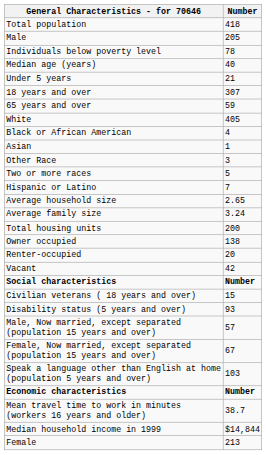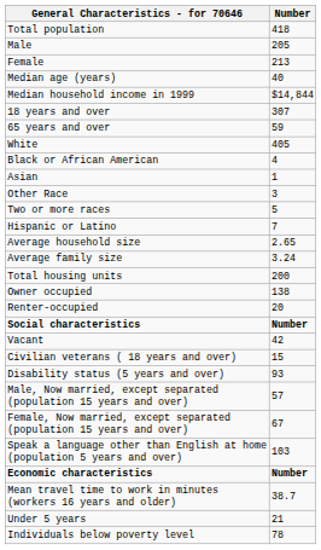 <table class="wikitable">
 <tr>
 <th>General Characteristics - for 70646</th>
 <th>Number</th>
 </tr>
 <tr>
 <td>Total population</td>
 <td>418</td>
 </tr>
 <tr>
 <td>Male</td>
 <td>205</td>
 </tr>
 <tr>
-<td>Individuals below poverty level</td>
-<td>78</td>
+<td>Female</td>
+<td>213</td>
 </tr>
 <tr>
 <td>Median age (years)</td>
 <td>40</td>
 </tr>
 <tr>
-<td>Under 5 years</td>
-<td>21</td>
+<td>Median household income in 1999</td>
+<td>$14,844</td>
 </tr>
 <tr>
 <td>18 years and over</td>
 <td>307</td>
 </tr>
 <tr>
 <td>65 years and over</td>
 <td>59</td>
 </tr>
 <tr>
 <td>White</td>
 <td>405</td>
 </tr>
 <tr>
 <td>Black or African American</td>
 <td>4</td>
 </tr>
 <tr>
 <td>Asian</td>
 <td>1</td>
 </tr>
 <tr>
 <td>Other Race</td>
 <td>3</td>
 </tr>
 <tr>
 <td>Two or more races</td>
 <td>5</td>
 </tr>
 <tr>
 <td>Hispanic or Latino</td>
 <td>7</td>
 </tr>
 <tr>
 <td>Average household size</td>
 <td>2.65</td>
 </tr>
 <tr>
 <td>Average family size</td>
 <td>3.24</td>
 </tr>
 <tr>
 <td>Total housing units</td>
 <td>200</td>
 </tr>
 <tr>
 <td>Owner occupied</td>
 <td>138</td>
 </tr>
 <tr>
 <td>Renter-occupied</td>
 <td>20</td>
 </tr>
 <tr>
+<td><strong>Social characteristics </strong></td>
+<td><strong>Number</strong></td>
+</tr>
+<tr>
 <td>Vacant</td>
 <td>42</td>
-</tr>
-<tr>
-<td><strong>Social characteristics </strong></td>
-<td><strong>Number</strong></td>
 </tr>
 <tr>
 <td>Civilian veterans ( 18 years and over)</td>
 <td>15</td>
 </tr>
 <tr>
 <td>Disability status (5 years and over)</td>
 <td>93</td>
 </tr>
 <tr>
 <td>Male, Now married, except separated<br>(population 15 years and over)</td>
 <td>57</td>
 </tr>
 <tr>
 <td>Female, Now married, except separated<br>(population 15 years and over)</td>
 <td>67</td>
 </tr>
 <tr>
 <td>Speak a language other than English at home<br>(population 5 years and over)</td>
 <td>103</td>
 </tr>
 <tr>
 <td><strong>Economic characteristics</strong></td>
 <td><strong>Number</strong></td>
 </tr>
 <tr>
 <td>Mean travel time to work in minutes<br>(workers 16 years and older)</td>
 <td>38.7</td>
 </tr>
 <tr>
-<td>Median household income in 1999</td>
-<td>$14,844</td>
+<td>Under 5 years</td>
+<td>21</td>
 </tr>
 <tr>
-<td>Female</td>
-<td>213</td>
+<td>Individuals below poverty level</td>
+<td>78</td>
 </tr>
 </table>
